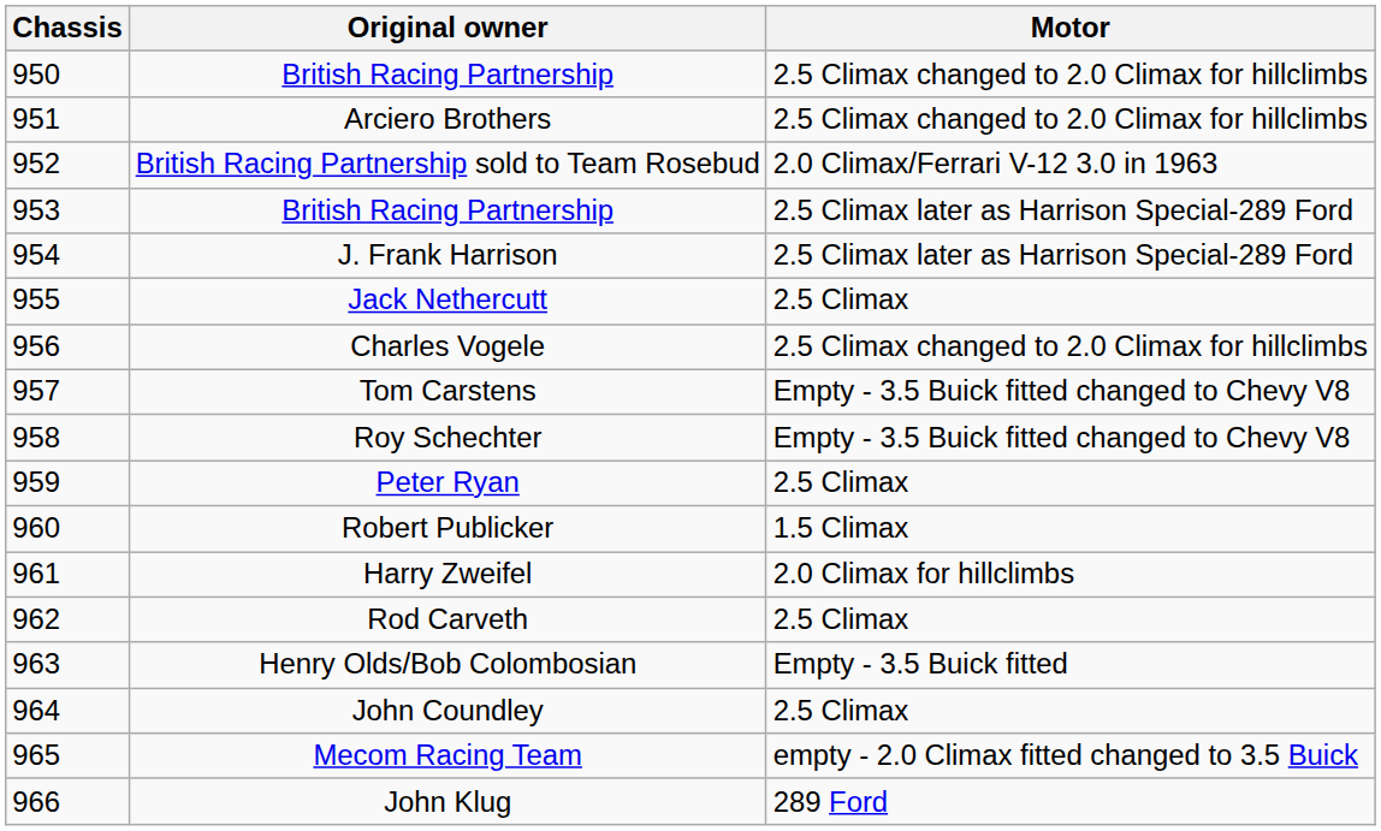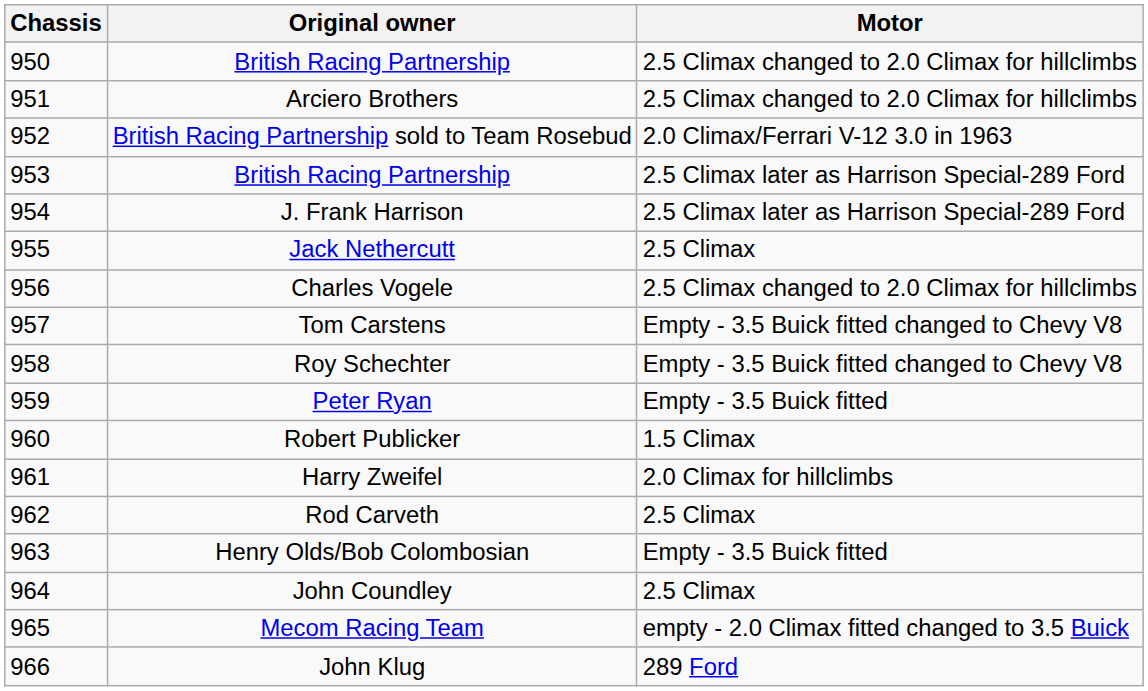 <table class="wikitable">
 <tr>
 <th>Chassis</th>
 <th>Original owner</th>
 <th>Motor</th>
 </tr>
 <tr>
 <td style="text-align:left;">950</td>
 <td style="text-align:center;"><a href='#'>British Racing Partnership</a></td>
 <td style="text-align:left;">2.5 Climax changed to 2.0 Climax for hillclimbs</td>
 </tr>
 <tr>
 <td style="text-align:left;">951</td>
 <td style="text-align:center;">Arciero Brothers</td>
 <td style="text-align:left;">2.5 Climax changed to 2.0 Climax for hillclimbs</td>
 </tr>
 <tr>
 <td style="text-align:left;">952</td>
 <td style="text-align:center;"><a href='#'>British Racing Partnership</a> sold to Team Rosebud</td>
 <td style="text-align:left;">2.0 Climax/Ferrari V-12 3.0 in 1963</td>
 </tr>
 <tr>
 <td style="text-align:left;">953</td>
 <td style="text-align:center;"><a href='#'>British Racing Partnership</a></td>
 <td style="text-align:left;">2.5 Climax later as Harrison Special-289 Ford</td>
 </tr>
 <tr>
 <td style="text-align:left;">954</td>
 <td style="text-align:center;">J. Frank Harrison</td>
 <td style="text-align:left;">2.5 Climax later as Harrison Special-289 Ford</td>
 </tr>
 <tr>
 <td style="text-align:left;">955</td>
 <td style="text-align:center;"><a href='#'>Jack Nethercutt</a></td>
 <td style="text-align:left;">2.5 Climax</td>
 </tr>
 <tr>
 <td style="text-align:left;">956</td>
 <td style="text-align:center;">Charles Vogele</td>
 <td style="text-align:left;">2.5 Climax changed to 2.0 Climax for hillclimbs</td>
 </tr>
 <tr>
 <td style="text-align:left;">957</td>
 <td style="text-align:center;">Tom Carstens</td>
 <td style="text-align:left;">Empty - 3.5 Buick fitted changed to Chevy V8</td>
 </tr>
 <tr>
 <td style="text-align:left;">958</td>
 <td style="text-align:center;">Roy Schechter</td>
 <td style="text-align:left;">Empty - 3.5 Buick fitted changed to Chevy V8</td>
 </tr>
 <tr>
 <td style="text-align:left;">959</td>
 <td style="text-align:center;"><a href='#'>Peter Ryan</a></td>
-<td style="text-align:left;">2.5 Climax</td>
+<td style="text-align:left;">Empty - 3.5 Buick fitted</td>
 </tr>
 <tr>
 <td style="text-align:left;">960</td>
 <td style="text-align:center;">Robert Publicker</td>
 <td style="text-align:left;">1.5 Climax</td>
 </tr>
 <tr>
 <td style="text-align:left;">961</td>
 <td style="text-align:center;">Harry Zweifel</td>
 <td style="text-align:left;">2.0 Climax for hillclimbs</td>
 </tr>
 <tr>
 <td style="text-align:left;">962</td>
 <td style="text-align:center;">Rod Carveth</td>
 <td style="text-align:left;">2.5 Climax</td>
 </tr>
 <tr>
 <td style="text-align:left;">963</td>
 <td style="text-align:center;">Henry Olds/Bob Colombosian</td>
 <td style="text-align:left;">Empty - 3.5 Buick fitted</td>
 </tr>
 <tr>
 <td style="text-align:left;">964</td>
 <td style="text-align:center;">John Coundley</td>
 <td style="text-align:left;">2.5 Climax</td>
 </tr>
 <tr>
 <td style="text-align:left;">965</td>
 <td style="text-align:center;"><a href='#'>Mecom Racing Team</a></td>
 <td style="text-align:left;">empty - 2.0 Climax fitted changed to 3.5 <a href='#'>Buick</a></td>
 </tr>
 <tr>
 <td style="text-align:left;">966</td>
 <td style="text-align:center;">John Klug</td>
 <td style="text-align:left;">289 <a href='#'>Ford</a></td>
 </tr>
 </table>
